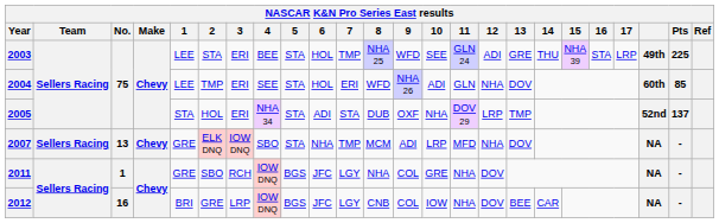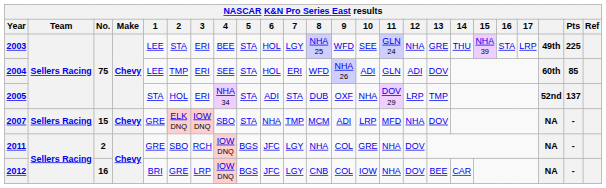 <table class="wikitable" style="text-align:center; font-size:75%">
 <tr>
 <th colspan=45><a href='#'>NASCAR</a> <a href='#'>K&N Pro Series East</a> results</th>
 </tr>
 <tr>
 <th>Year</th>
 <th>Team</th>
 <th>No.</th>
 <th>Make</th>
 <th>1</th>
 <th>2</th>
 <th>3</th>
 <th>4</th>
 <th>5</th>
 <th>6</th>
 <th>7</th>
 <th>8</th>
 <th>9</th>
 <th>10</th>
 <th>11</th>
 <th>12</th>
 <th>13</th>
 <th>14</th>
 <th>15</th>
 <th>16</th>
 <th>17</th>
 <th></th>
 <th>Pts</th>
 <th>Ref</th>
 </tr>
 <tr>
 <th><a href='#'>2003</a></th>
 <th rowspan=3><a href='#'>Sellers Racing</a></th>
 <th rowspan=3>75</th>
 <th rowspan=3><a href='#'>Chevy</a></th>
 <td><a href='#'>LEE</a></td>
 <td><a href='#'>STA</a></td>
 <td><a href='#'>ERI</a></td>
 <td><a href='#'>BEE</a></td>
 <td><a href='#'>STA</a></td>
 <td><a href='#'>HOL</a></td>
-<td><a href='#'>TMP</a></td>
+<td><a href='#'>LGY</a></td>
 <td style="background:#CFCFFF"><a href='#'>NHA</a><br><small>25</small></td>
 <td><a href='#'>WFD</a></td>
 <td><a href='#'>SEE</a></td>
 <td style="background:#CFCFFF"><a href='#'>GLN</a><br><small>24</small></td>
-<td><a href='#'>ADI</a></td>
+<td><a href='#'>NHA</a></td>
 <td><a href='#'>GRE</a></td>
 <td><a href='#'>THU</a></td>
 <td style="background:#EFCFFF"><a href='#'>NHA</a><br><small>39</small></td>
 <td><a href='#'>STA</a></td>
 <td><a href='#'>LRP</a></td>
 <th>49th</th>
 <th>225</th>
 <th></th>
 </tr>
 <tr>
 <th><a href='#'>2004</a></th>
 <td><a href='#'>LEE</a></td>
 <td><a href='#'>TMP</a></td>
 <td><a href='#'>ERI</a></td>
 <td><a href='#'>SEE</a></td>
 <td><a href='#'>STA</a></td>
 <td><a href='#'>HOL</a></td>
 <td><a href='#'>ERI</a></td>
 <td><a href='#'>WFD</a></td>
 <td style="background:#CFCFFF"><a href='#'>NHA</a><br><small>26</small></td>
 <td><a href='#'>ADI</a></td>
 <td><a href='#'>GLN</a></td>
-<td><a href='#'>NHA</a></td>
+<td><a href='#'>ADI</a></td>
 <td><a href='#'>DOV</a></td>
 <td colspan=4></td>
 <th>60th</th>
 <th>85</th>
 <th></th>
 </tr>
 <tr>
 <th><a href='#'>2005</a></th>
 <td><a href='#'>STA</a></td>
 <td><a href='#'>HOL</a></td>
 <td><a href='#'>ERI</a></td>
 <td style="background:#EFCFFF"><a href='#'>NHA</a><br><small>34</small></td>
 <td><a href='#'>STA</a></td>
 <td><a href='#'>ADI</a></td>
 <td><a href='#'>STA</a></td>
 <td><a href='#'>DUB</a></td>
 <td><a href='#'>OXF</a></td>
 <td><a href='#'>NHA</a></td>
 <td style="background:#EFCFFF"><a href='#'>DOV</a><br><small>29</small></td>
 <td><a href='#'>LRP</a></td>
 <td><a href='#'>TMP</a></td>
 <td colspan=4></td>
 <th>52nd</th>
 <th>137</th>
 <th></th>
 </tr>
 <tr>
 <th><a href='#'>2007</a></th>
 <th><a href='#'>Sellers Racing</a></th>
-<th>13</th>
+<th>15</th>
 <th><a href='#'>Chevy</a></th>
 <td><a href='#'>GRE</a></td>
 <td style="background:#FFCFCF"><a href='#'>ELK</a><br><small>DNQ</small></td>
 <td style="background:#FFCFCF"><a href='#'>IOW</a><br><small>DNQ</small></td>
 <td><a href='#'>SBO</a></td>
 <td><a href='#'>STA</a></td>
 <td><a href='#'>NHA</a></td>
 <td><a href='#'>TMP</a></td>
 <td><a href='#'>MCM</a></td>
 <td><a href='#'>ADI</a></td>
 <td><a href='#'>LRP</a></td>
 <td><a href='#'>MFD</a></td>
 <td><a href='#'>NHA</a></td>
 <td><a href='#'>DOV</a></td>
 <td colspan=4></td>
 <th>NA</th>
 <th>-</th>
 <th></th>
 </tr>
 <tr>
 <th><a href='#'>2011</a></th>
 <th rowspan=2><a href='#'>Sellers Racing</a></th>
-<th>1</th>
+<th>2</th>
 <th rowspan=2><a href='#'>Chevy</a></th>
 <td><a href='#'>GRE</a></td>
 <td><a href='#'>SBO</a></td>
 <td><a href='#'>RCH</a></td>
 <td style="background:#FFCFCF"><a href='#'>IOW</a><br><small>DNQ</small></td>
 <td><a href='#'>BGS</a></td>
 <td><a href='#'>JFC</a></td>
 <td><a href='#'>LGY</a></td>
 <td><a href='#'>NHA</a></td>
 <td><a href='#'>COL</a></td>
 <td><a href='#'>GRE</a></td>
 <td><a href='#'>NHA</a></td>
 <td><a href='#'>DOV</a></td>
 <td colspan=5></td>
 <th>NA</th>
 <th>-</th>
 <th></th>
 </tr>
 <tr>
 <th><a href='#'>2012</a></th>
 <th>16</th>
 <td><a href='#'>BRI</a></td>
 <td><a href='#'>GRE</a></td>
 <td><a href='#'>LRP</a></td>
 <td style="background:#FFCFCF"><a href='#'>IOW</a><br><small>DNQ</small></td>
 <td><a href='#'>BGS</a></td>
 <td><a href='#'>JFC</a></td>
 <td><a href='#'>LGY</a></td>
 <td><a href='#'>CNB</a></td>
 <td><a href='#'>COL</a></td>
 <td><a href='#'>IOW</a></td>
 <td><a href='#'>NHA</a></td>
 <td><a href='#'>DOV</a></td>
 <td><a href='#'>BEE</a></td>
 <td><a href='#'>CAR</a></td>
 <td colspan=3></td>
 <th>NA</th>
 <th>-</th>
 <th></th>
 </tr>
 </table>
